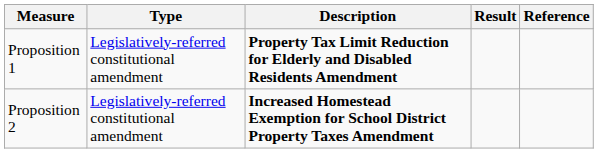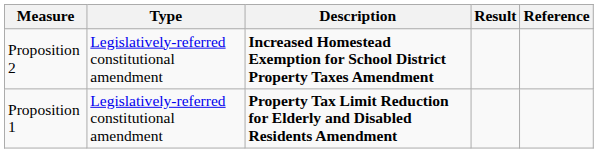 <table class="wikitable">
 <tr>
 <th>Measure</th>
 <th>Type</th>
 <th>Description</th>
 <th>Result</th>
 <th>Reference</th>
 </tr>
 <tr>
+<td>Proposition 2</td>
+<td><a href='#'>Legislatively-referred</a> constitutional amendment</td>
+<td><strong>Increased Homestead Exemption for School District Property Taxes Amendment</strong></td>
+<td></td>
+<td></td>
+</tr>
+<tr>
 <td>Proposition 1</td>
 <td><a href='#'>Legislatively-referred</a> constitutional amendment</td>
 <td><strong>Property Tax Limit Reduction for Elderly and Disabled Residents Amendment</strong></td>
 <td></td>
 <td></td>
 </tr>
-<tr>
-<td>Proposition 2</td>
-<td><a href='#'>Legislatively-referred</a> constitutional amendment</td>
-<td><strong>Increased Homestead Exemption for School District Property Taxes Amendment</strong></td>
-<td></td>
-<td></td>
-</tr>
 </table>
